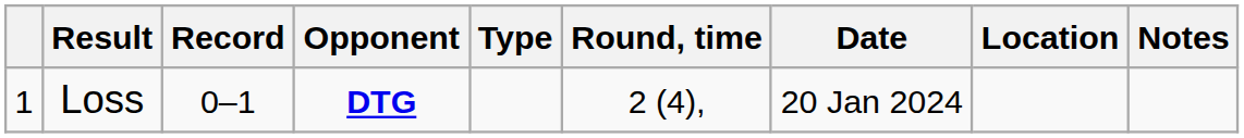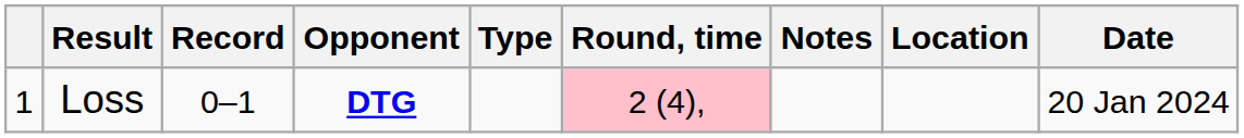 <table class="wikitable" style="text-align:center">
 <tr>
 <th><small></small></th>
 <th><small>Result</small></th>
 <th><small>Record</small></th>
 <th><small>Opponent</small></th>
 <th><small>Type</small></th>
 <th><small>Round, time</small></th>
+<th><small>Notes</small></th>
+<th><small>Location</small></th>
 <th><small>Date</small></th>
-<th><small>Location</small></th>
-<th><small>Notes</small></th>
 </tr>
 <tr>
 <td><small>1</small></td>
 <td>Loss</td>
 <td><small>0–1</small></td>
 <td><strong><a href='#'><small>DTG</small></a></strong></td>
 <td><small></small></td>
-<td><small>2 (4), </small></td>
-<td><small>20 Jan 2024</small></td>
+<td style="background: pink;"><small>2 (4), </small></td>
 <td style="text-align:left;"><small></small></td>
 <td style="text-align:left;"><small></small></td>
+<td><small>20 Jan 2024</small></td>
 </tr>
 </table>
